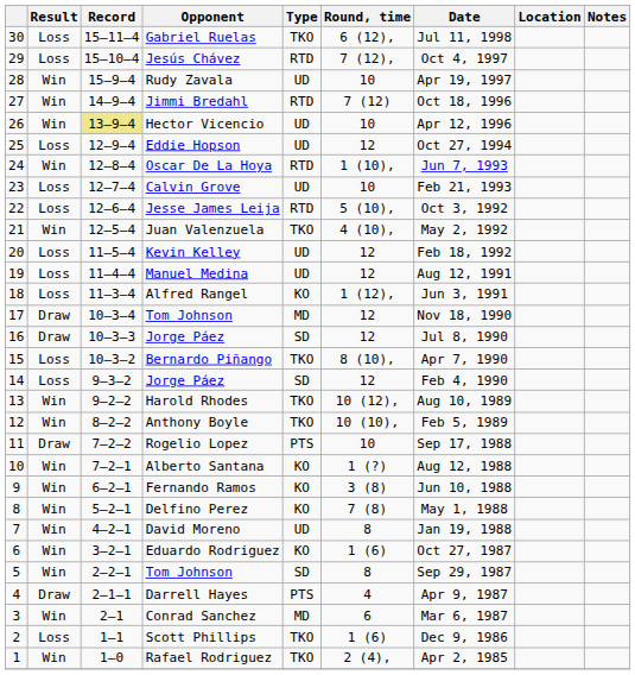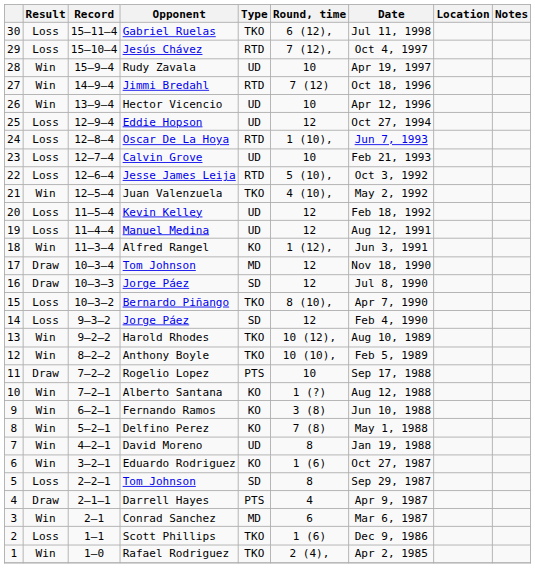 <table class="wikitable" style="text-align:center">
 <tr>
 <th></th>
 <th>Result</th>
 <th>Record</th>
 <th>Opponent</th>
 <th>Type</th>
 <th>Round, time</th>
 <th>Date</th>
 <th>Location</th>
 <th>Notes</th>
 </tr>
 <tr>
 <td>30</td>
 <td>Loss</td>
 <td>15–11–4</td>
 <td align=left><a href='#'>Gabriel Ruelas</a></td>
 <td>TKO</td>
 <td>6 (12), </td>
 <td>Jul 11, 1998</td>
 <td style="text-align:left;"></td>
 <td style="text-align:left;"></td>
 </tr>
 <tr>
 <td>29</td>
 <td>Loss</td>
 <td>15–10–4</td>
 <td align=left><a href='#'>Jesús Chávez</a></td>
 <td>RTD</td>
 <td>7 (12), </td>
 <td>Oct 4, 1997</td>
 <td style="text-align:left;"></td>
 <td style="text-align:left;"></td>
 </tr>
 <tr>
 <td>28</td>
 <td>Win</td>
 <td>15–9–4</td>
 <td align=left>Rudy Zavala</td>
 <td>UD</td>
 <td>10</td>
 <td>Apr 19, 1997</td>
 <td style="text-align:left;"></td>
 <td></td>
 </tr>
 <tr>
 <td>27</td>
 <td>Win</td>
 <td>14–9–4</td>
 <td align=left><a href='#'>Jimmi Bredahl</a></td>
 <td>RTD</td>
 <td>7 (12)</td>
 <td>Oct 18, 1996</td>
 <td style="text-align:left;"></td>
 <td style="text-align:left;"></td>
 </tr>
 <tr>
 <td>26</td>
 <td>Win</td>
-<td style="background: khaki;">13–9–4</td>
+<td>13–9–4</td>
 <td align=left>Hector Vicencio</td>
 <td>UD</td>
 <td>10</td>
 <td>Apr 12, 1996</td>
 <td style="text-align:left;"></td>
 <td></td>
 </tr>
 <tr>
 <td>25</td>
 <td>Loss</td>
 <td>12–9–4</td>
 <td align=left><a href='#'>Eddie Hopson</a></td>
 <td>UD</td>
 <td>12</td>
 <td>Oct 27, 1994</td>
 <td style="text-align:left;"></td>
 <td style="text-align:left;"></td>
 </tr>
 <tr>
 <td>24</td>
-<td>Win</td>
+<td>Loss</td>
 <td>12–8–4</td>
 <td align=left><a href='#'>Oscar De La Hoya</a></td>
 <td>RTD</td>
 <td>1 (10), </td>
 <td><a href='#'>Jun 7, 1993</a></td>
 <td style="text-align:left;"></td>
 <td></td>
 </tr>
 <tr>
 <td>23</td>
 <td>Loss</td>
 <td>12–7–4</td>
 <td align=left><a href='#'>Calvin Grove</a></td>
 <td>UD</td>
 <td>10</td>
 <td>Feb 21, 1993</td>
 <td style="text-align:left;"></td>
 <td></td>
 </tr>
 <tr>
 <td>22</td>
 <td>Loss</td>
 <td>12–6–4</td>
 <td align=left><a href='#'>Jesse James Leija</a></td>
 <td>RTD</td>
 <td>5 (10), </td>
 <td>Oct 3, 1992</td>
 <td style="text-align:left;"></td>
 <td></td>
 </tr>
 <tr>
 <td>21</td>
 <td>Win</td>
 <td>12–5–4</td>
 <td align=left>Juan Valenzuela</td>
 <td>TKO</td>
 <td>4 (10), </td>
 <td>May 2, 1992</td>
 <td style="text-align:left;"></td>
 <td></td>
 </tr>
 <tr>
 <td>20</td>
 <td>Loss</td>
 <td>11–5–4</td>
 <td align=left><a href='#'>Kevin Kelley</a></td>
 <td>UD</td>
 <td>12</td>
 <td>Feb 18, 1992</td>
 <td style="text-align:left;"></td>
 <td style="text-align:left;"></td>
 </tr>
 <tr>
 <td>19</td>
 <td>Loss</td>
 <td>11–4–4</td>
 <td align=left><a href='#'>Manuel Medina</a></td>
 <td>UD</td>
 <td>12</td>
 <td>Aug 12, 1991</td>
 <td style="text-align:left;"></td>
 <td style="text-align:left;"></td>
 </tr>
 <tr>
 <td>18</td>
-<td>Loss</td>
+<td>Win</td>
 <td>11–3–4</td>
 <td align=left>Alfred Rangel</td>
 <td>KO</td>
 <td>1 (12), </td>
 <td>Jun 3, 1991</td>
 <td style="text-align:left;"></td>
 <td style="text-align:left;"></td>
 </tr>
 <tr>
 <td>17</td>
 <td>Draw</td>
 <td>10–3–4</td>
 <td align=left><a href='#'>Tom Johnson</a></td>
 <td>MD</td>
 <td>12</td>
 <td>Nov 18, 1990</td>
 <td style="text-align:left;"></td>
 <td style="text-align:left;"></td>
 </tr>
 <tr>
 <td>16</td>
 <td>Draw</td>
 <td>10–3–3</td>
 <td align=left><a href='#'>Jorge Páez</a></td>
 <td>SD</td>
 <td>12</td>
 <td>Jul 8, 1990</td>
 <td style="text-align:left;"></td>
 <td style="text-align:left;"></td>
 </tr>
 <tr>
 <td>15</td>
 <td>Loss</td>
 <td>10–3–2</td>
 <td align=left><a href='#'>Bernardo Piñango</a></td>
 <td>TKO</td>
 <td>8 (10), </td>
 <td>Apr 7, 1990</td>
 <td style="text-align:left;"></td>
 <td></td>
 </tr>
 <tr>
 <td>14</td>
 <td>Loss</td>
 <td>9–3–2</td>
 <td align=left><a href='#'>Jorge Páez</a></td>
 <td>SD</td>
 <td>12</td>
 <td>Feb 4, 1990</td>
 <td style="text-align:left;"></td>
 <td style="text-align:left;"></td>
 </tr>
 <tr>
 <td>13</td>
 <td>Win</td>
 <td>9–2–2</td>
 <td align=left>Harold Rhodes</td>
 <td>TKO</td>
 <td>10 (12), </td>
 <td>Aug 10, 1989</td>
 <td style="text-align:left;"></td>
 <td style="text-align:left;"></td>
 </tr>
 <tr>
 <td>12</td>
 <td>Win</td>
 <td>8–2–2</td>
 <td align=left>Anthony Boyle</td>
 <td>TKO</td>
 <td>10 (10), </td>
 <td>Feb 5, 1989</td>
 <td style="text-align:left;"></td>
 <td></td>
 </tr>
 <tr>
 <td>11</td>
 <td>Draw</td>
 <td>7–2–2</td>
 <td align=left>Rogelio Lopez</td>
 <td>PTS</td>
 <td>10</td>
 <td>Sep 17, 1988</td>
 <td style="text-align:left;"></td>
 <td></td>
 </tr>
 <tr>
 <td>10</td>
 <td>Win</td>
 <td>7–2–1</td>
 <td align=left>Alberto Santana</td>
 <td>KO</td>
 <td>1 (?)</td>
 <td>Aug 12, 1988</td>
 <td style="text-align:left;"></td>
 <td></td>
 </tr>
 <tr>
 <td>9</td>
 <td>Win</td>
 <td>6–2–1</td>
 <td align=left>Fernando Ramos</td>
 <td>KO</td>
 <td>3 (8)</td>
 <td>Jun 10, 1988</td>
 <td style="text-align:left;"></td>
 <td></td>
 </tr>
 <tr>
 <td>8</td>
 <td>Win</td>
 <td>5–2–1</td>
 <td align=left>Delfino Perez</td>
 <td>KO</td>
 <td>7 (8)</td>
 <td>May 1, 1988</td>
 <td style="text-align:left;"></td>
 <td></td>
 </tr>
 <tr>
 <td>7</td>
 <td>Win</td>
 <td>4–2–1</td>
 <td align=left>David Moreno</td>
 <td>UD</td>
 <td>8</td>
 <td>Jan 19, 1988</td>
 <td style="text-align:left;"></td>
 <td></td>
 </tr>
 <tr>
 <td>6</td>
 <td>Win</td>
 <td>3–2–1</td>
 <td align=left>Eduardo Rodriguez</td>
 <td>KO</td>
 <td>1 (6)</td>
 <td>Oct 27, 1987</td>
 <td style="text-align:left;"></td>
 <td></td>
 </tr>
 <tr>
 <td>5</td>
-<td>Win</td>
+<td>Loss</td>
 <td>2–2–1</td>
 <td align=left><a href='#'>Tom Johnson</a></td>
 <td>SD</td>
 <td>8</td>
 <td>Sep 29, 1987</td>
 <td style="text-align:left;"></td>
 <td></td>
 </tr>
 <tr>
 <td>4</td>
 <td>Draw</td>
 <td>2–1–1</td>
 <td align=left>Darrell Hayes</td>
 <td>PTS</td>
 <td>4</td>
 <td>Apr 9, 1987</td>
 <td style="text-align:left;"></td>
 <td></td>
 </tr>
 <tr>
 <td>3</td>
 <td>Win</td>
 <td>2–1</td>
 <td align=left>Conrad Sanchez</td>
 <td>MD</td>
 <td>6</td>
 <td>Mar 6, 1987</td>
 <td style="text-align:left;"></td>
 <td></td>
 </tr>
 <tr>
 <td>2</td>
 <td>Loss</td>
 <td>1–1</td>
 <td align=left>Scott Phillips</td>
 <td>TKO</td>
 <td>1 (6)</td>
 <td>Dec 9, 1986</td>
 <td style="text-align:left;"></td>
 <td></td>
 </tr>
 <tr>
 <td>1</td>
 <td>Win</td>
 <td>1–0</td>
 <td align=left>Rafael Rodriguez</td>
 <td>TKO</td>
 <td>2 (4), </td>
 <td>Apr 2, 1985</td>
 <td style="text-align:left;"></td>
 <td></td>
 </tr>
 <tr>
 </tr>
 </table>
